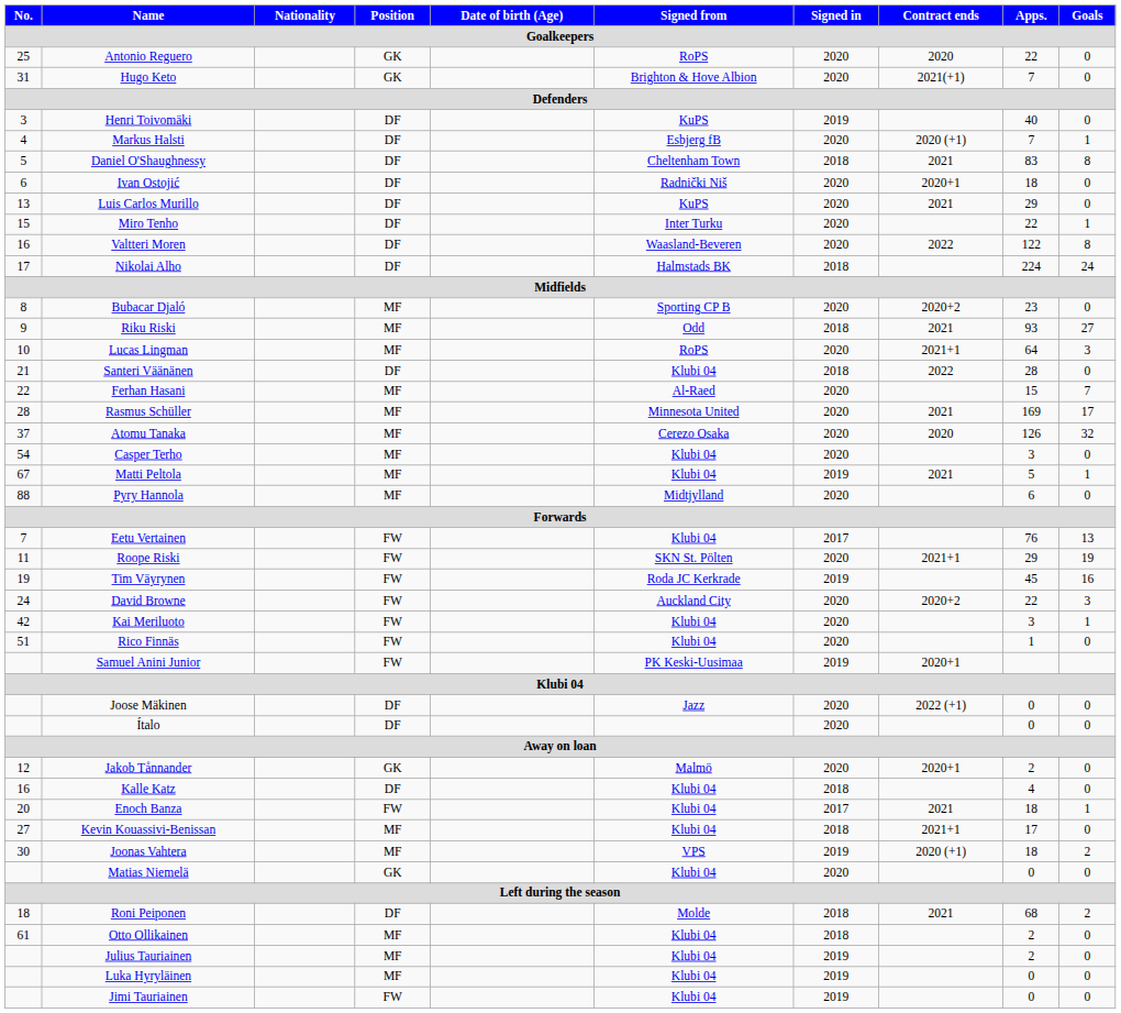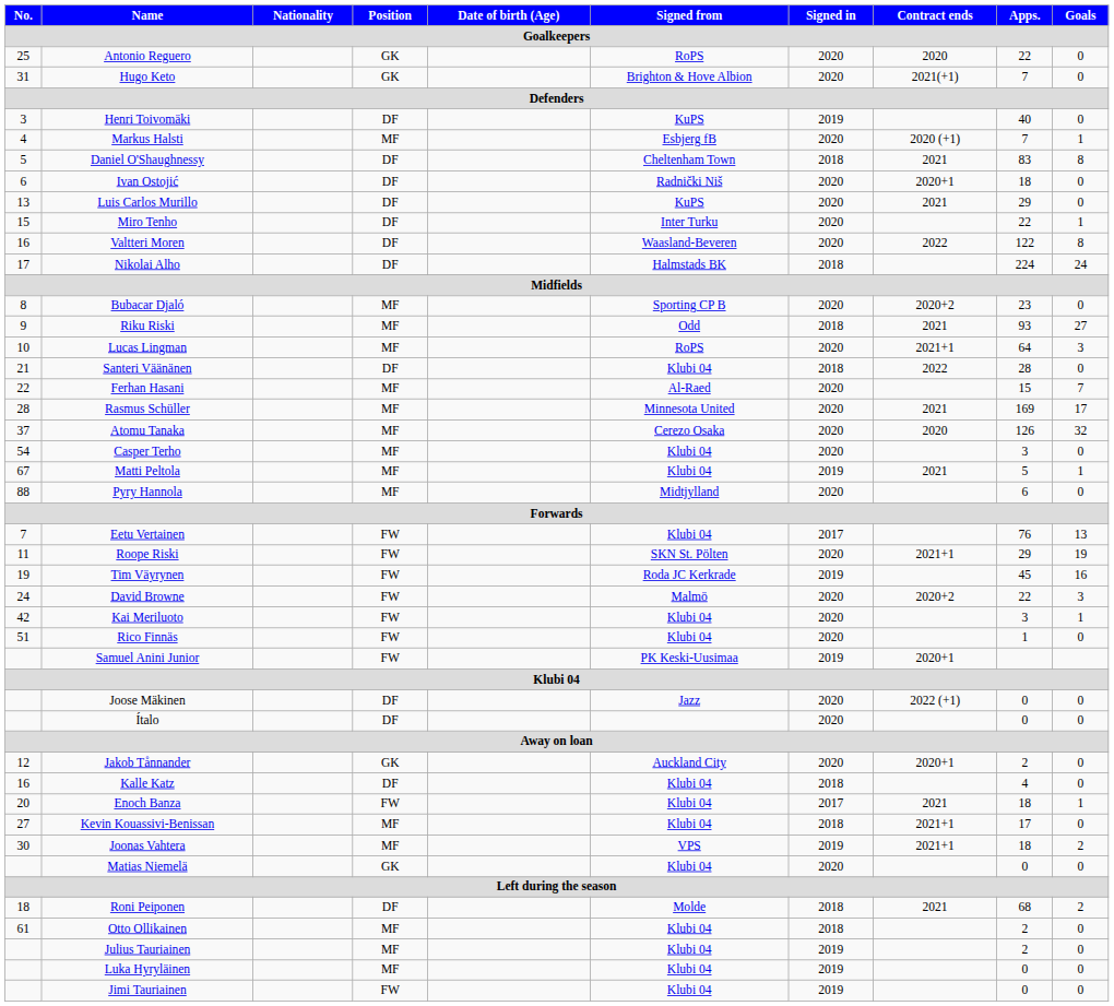 <table class="wikitable"  style="text-align:center; font-size:90%; width:100%;">
 <tr>
 <th style="background:#00f; color:white; text-align:center;">No.</th>
 <th style="background:#00f; color:white; text-align:center;">Name</th>
 <th style="background:#00f; color:white; text-align:center;">Nationality</th>
 <th style="background:#00f; color:white; text-align:center;">Position</th>
 <th style="background:#00f; color:white; text-align:center;">Date of birth (Age)</th>
 <th style="background:#00f; color:white; text-align:center;">Signed from</th>
 <th style="background:#00f; color:white; text-align:center;">Signed in</th>
 <th style="background:#00f; color:white; text-align:center;">Contract ends</th>
 <th style="background:#00f; color:white; text-align:center;">Apps.</th>
 <th style="background:#00f; color:white; text-align:center;">Goals</th>
 </tr>
 <tr>
 <th colspan="11"  style="background:#dcdcdc; text-align:center;">Goalkeepers</th>
 </tr>
 <tr>
 <td>25</td>
 <td><a href='#'>Antonio Reguero</a></td>
 <td></td>
 <td>GK</td>
 <td></td>
 <td><a href='#'>RoPS</a></td>
 <td>2020</td>
 <td>2020</td>
 <td>22</td>
 <td>0</td>
 </tr>
 <tr>
 <td>31</td>
 <td><a href='#'>Hugo Keto</a></td>
 <td></td>
 <td>GK</td>
 <td></td>
 <td><a href='#'>Brighton & Hove Albion</a></td>
 <td>2020</td>
 <td>2021(+1)</td>
 <td>7</td>
 <td>0</td>
 </tr>
 <tr>
 <th colspan="11"  style="background:#dcdcdc; text-align:center;">Defenders</th>
 </tr>
 <tr>
 <td>3</td>
 <td><a href='#'>Henri Toivomäki</a></td>
 <td></td>
 <td>DF</td>
 <td></td>
 <td><a href='#'>KuPS</a></td>
 <td>2019</td>
 <td></td>
 <td>40</td>
 <td>0</td>
 </tr>
 <tr>
 <td>4</td>
 <td><a href='#'>Markus Halsti</a></td>
 <td></td>
-<td>DF</td>
+<td>MF</td>
 <td></td>
 <td><a href='#'>Esbjerg fB</a></td>
 <td>2020</td>
 <td>2020 (+1)</td>
 <td>7</td>
 <td>1</td>
 </tr>
 <tr>
 <td>5</td>
 <td><a href='#'>Daniel O'Shaughnessy</a></td>
 <td></td>
 <td>DF</td>
 <td></td>
 <td><a href='#'>Cheltenham Town</a></td>
 <td>2018</td>
 <td>2021</td>
 <td>83</td>
 <td>8</td>
 </tr>
 <tr>
 <td>6</td>
 <td><a href='#'>Ivan Ostojić</a></td>
 <td></td>
 <td>DF</td>
 <td></td>
 <td><a href='#'>Radnički Niš</a></td>
 <td>2020</td>
 <td>2020+1</td>
 <td>18</td>
 <td>0</td>
 </tr>
 <tr>
 <td>13</td>
 <td><a href='#'>Luis Carlos Murillo</a></td>
 <td></td>
 <td>DF</td>
 <td></td>
 <td><a href='#'>KuPS</a></td>
 <td>2020</td>
 <td>2021</td>
 <td>29</td>
 <td>0</td>
 </tr>
 <tr>
 <td>15</td>
 <td><a href='#'>Miro Tenho</a></td>
 <td></td>
 <td>DF</td>
 <td></td>
 <td><a href='#'>Inter Turku</a></td>
 <td>2020</td>
 <td></td>
 <td>22</td>
 <td>1</td>
 </tr>
 <tr>
 <td>16</td>
 <td><a href='#'>Valtteri Moren</a></td>
 <td></td>
 <td>DF</td>
 <td></td>
 <td><a href='#'>Waasland-Beveren</a></td>
 <td>2020</td>
 <td>2022</td>
 <td>122</td>
 <td>8</td>
 </tr>
 <tr>
 <td>17</td>
 <td><a href='#'>Nikolai Alho</a></td>
 <td></td>
 <td>DF</td>
 <td></td>
 <td><a href='#'>Halmstads BK</a></td>
 <td>2018</td>
 <td></td>
 <td>224</td>
 <td>24</td>
 </tr>
 <tr>
 <th colspan="11"  style="background:#dcdcdc; text-align:center;">Midfields</th>
 </tr>
 <tr>
 <td>8</td>
 <td><a href='#'>Bubacar Djaló</a></td>
 <td></td>
 <td>MF</td>
 <td></td>
 <td><a href='#'>Sporting CP B</a></td>
 <td>2020</td>
 <td>2020+2</td>
 <td>23</td>
 <td>0</td>
 </tr>
 <tr>
 <td>9</td>
 <td><a href='#'>Riku Riski</a></td>
 <td></td>
 <td>MF</td>
 <td></td>
 <td><a href='#'>Odd</a></td>
 <td>2018</td>
 <td>2021</td>
 <td>93</td>
 <td>27</td>
 </tr>
 <tr>
 <td>10</td>
 <td><a href='#'>Lucas Lingman</a></td>
 <td></td>
 <td>MF</td>
 <td></td>
 <td><a href='#'>RoPS</a></td>
 <td>2020</td>
 <td>2021+1</td>
 <td>64</td>
 <td>3</td>
 </tr>
 <tr>
 <td>21</td>
 <td><a href='#'>Santeri Väänänen</a></td>
 <td></td>
 <td>DF</td>
 <td></td>
 <td><a href='#'>Klubi 04</a></td>
 <td>2018</td>
 <td>2022</td>
 <td>28</td>
 <td>0</td>
 </tr>
 <tr>
 <td>22</td>
 <td><a href='#'>Ferhan Hasani</a></td>
 <td></td>
 <td>MF</td>
 <td></td>
 <td><a href='#'>Al-Raed</a></td>
 <td>2020</td>
 <td></td>
 <td>15</td>
 <td>7</td>
 </tr>
 <tr>
 <td>28</td>
 <td><a href='#'>Rasmus Schüller</a></td>
 <td></td>
 <td>MF</td>
 <td></td>
 <td><a href='#'>Minnesota United</a></td>
 <td>2020</td>
 <td>2021</td>
 <td>169</td>
 <td>17</td>
 </tr>
 <tr>
 <td>37</td>
 <td><a href='#'>Atomu Tanaka</a></td>
 <td></td>
 <td>MF</td>
 <td></td>
 <td><a href='#'>Cerezo Osaka</a></td>
 <td>2020</td>
 <td>2020</td>
 <td>126</td>
 <td>32</td>
 </tr>
 <tr>
 <td>54</td>
 <td><a href='#'>Casper Terho</a></td>
 <td></td>
 <td>MF</td>
 <td></td>
 <td><a href='#'>Klubi 04</a></td>
 <td>2020</td>
 <td></td>
 <td>3</td>
 <td>0</td>
 </tr>
 <tr>
 <td>67</td>
 <td><a href='#'>Matti Peltola</a></td>
 <td></td>
 <td>MF</td>
 <td></td>
 <td><a href='#'>Klubi 04</a></td>
 <td>2019</td>
 <td>2021</td>
 <td>5</td>
 <td>1</td>
 </tr>
 <tr>
 <td>88</td>
 <td><a href='#'>Pyry Hannola</a></td>
 <td></td>
 <td>MF</td>
 <td></td>
 <td><a href='#'>Midtjylland</a></td>
 <td>2020</td>
 <td></td>
 <td>6</td>
 <td>0</td>
 </tr>
 <tr>
 <th colspan="11"  style="background:#dcdcdc; text-align:center;">Forwards</th>
 </tr>
 <tr>
 <td>7</td>
 <td><a href='#'>Eetu Vertainen</a></td>
 <td></td>
 <td>FW</td>
 <td></td>
 <td><a href='#'>Klubi 04</a></td>
 <td>2017</td>
 <td></td>
 <td>76</td>
 <td>13</td>
 </tr>
 <tr>
 <td>11</td>
 <td><a href='#'>Roope Riski</a></td>
 <td></td>
 <td>FW</td>
 <td></td>
 <td><a href='#'>SKN St. Pölten</a></td>
 <td>2020</td>
 <td>2021+1</td>
 <td>29</td>
 <td>19</td>
 </tr>
 <tr>
 <td>19</td>
 <td><a href='#'>Tim Väyrynen</a></td>
 <td></td>
 <td>FW</td>
 <td></td>
 <td><a href='#'>Roda JC Kerkrade</a></td>
 <td>2019</td>
 <td></td>
 <td>45</td>
 <td>16</td>
 </tr>
 <tr>
 <td>24</td>
 <td><a href='#'>David Browne</a></td>
 <td></td>
 <td>FW</td>
 <td></td>
-<td><a href='#'>Auckland City</a></td>
+<td><a href='#'>Malmö</a></td>
 <td>2020</td>
 <td>2020+2</td>
 <td>22</td>
 <td>3</td>
 </tr>
 <tr>
 <td>42</td>
 <td><a href='#'>Kai Meriluoto</a></td>
 <td></td>
 <td>FW</td>
 <td></td>
 <td><a href='#'>Klubi 04</a></td>
 <td>2020</td>
 <td></td>
 <td>3</td>
 <td>1</td>
 </tr>
 <tr>
 <td>51</td>
 <td><a href='#'>Rico Finnäs</a></td>
 <td></td>
 <td>FW</td>
 <td></td>
 <td><a href='#'>Klubi 04</a></td>
 <td>2020</td>
 <td></td>
 <td>1</td>
 <td>0</td>
 </tr>
 <tr>
 <td></td>
 <td><a href='#'>Samuel Anini Junior</a></td>
 <td></td>
 <td>FW</td>
 <td></td>
 <td><a href='#'>PK Keski-Uusimaa</a></td>
 <td>2019</td>
 <td>2020+1</td>
 <td></td>
 <td></td>
 </tr>
 <tr>
 <th colspan="11"  style="background:#dcdcdc; text-align:center;">Klubi 04</th>
 </tr>
 <tr>
 <td></td>
 <td>Joose Mäkinen</td>
 <td></td>
 <td>DF</td>
 <td></td>
 <td><a href='#'>Jazz</a></td>
 <td>2020</td>
 <td>2022 (+1)</td>
 <td>0</td>
 <td>0</td>
 </tr>
 <tr>
 <td></td>
 <td>Ítalo</td>
 <td></td>
 <td>DF</td>
 <td></td>
 <td></td>
 <td>2020</td>
 <td></td>
 <td>0</td>
 <td>0</td>
 </tr>
 <tr>
 <th colspan="11"  style="background:#dcdcdc; text-align:center;">Away on loan</th>
 </tr>
 <tr>
 <td>12</td>
 <td><a href='#'>Jakob Tånnander</a></td>
 <td></td>
 <td>GK</td>
 <td></td>
-<td><a href='#'>Malmö</a></td>
+<td><a href='#'>Auckland City</a></td>
 <td>2020</td>
 <td>2020+1</td>
 <td>2</td>
 <td>0</td>
 </tr>
 <tr>
 <td>16</td>
 <td><a href='#'>Kalle Katz</a></td>
 <td></td>
 <td>DF</td>
 <td></td>
 <td><a href='#'>Klubi 04</a></td>
 <td>2018</td>
 <td></td>
 <td>4</td>
 <td>0</td>
 </tr>
 <tr>
 <td>20</td>
 <td><a href='#'>Enoch Banza</a></td>
 <td></td>
 <td>FW</td>
 <td></td>
 <td><a href='#'>Klubi 04</a></td>
 <td>2017</td>
 <td>2021</td>
 <td>18</td>
 <td>1</td>
 </tr>
 <tr>
 <td>27</td>
 <td><a href='#'>Kevin Kouassivi-Benissan</a></td>
 <td></td>
 <td>MF</td>
 <td></td>
 <td><a href='#'>Klubi 04</a></td>
 <td>2018</td>
 <td>2021+1</td>
 <td>17</td>
 <td>0</td>
 </tr>
 <tr>
 <td>30</td>
 <td><a href='#'>Joonas Vahtera</a></td>
 <td></td>
 <td>MF</td>
 <td></td>
 <td><a href='#'>VPS</a></td>
 <td>2019</td>
-<td>2020 (+1)</td>
+<td>2021+1</td>
 <td>18</td>
 <td>2</td>
 </tr>
 <tr>
 <td></td>
 <td><a href='#'>Matias Niemelä</a></td>
 <td></td>
 <td>GK</td>
 <td></td>
 <td><a href='#'>Klubi 04</a></td>
 <td>2020</td>
 <td></td>
 <td>0</td>
 <td>0</td>
 </tr>
 <tr>
 <th colspan="11"  style="background:#dcdcdc; text-align:center;">Left during the season</th>
 </tr>
 <tr>
 <td>18</td>
 <td><a href='#'>Roni Peiponen</a></td>
 <td></td>
 <td>DF</td>
 <td></td>
 <td><a href='#'>Molde</a></td>
 <td>2018</td>
 <td>2021</td>
 <td>68</td>
 <td>2</td>
 </tr>
 <tr>
 <td>61</td>
 <td><a href='#'>Otto Ollikainen</a></td>
 <td></td>
 <td>MF</td>
 <td></td>
 <td><a href='#'>Klubi 04</a></td>
 <td>2018</td>
 <td></td>
 <td>2</td>
 <td>0</td>
 </tr>
 <tr>
 <td></td>
 <td><a href='#'>Julius Tauriainen</a></td>
 <td></td>
 <td>MF</td>
 <td></td>
 <td><a href='#'>Klubi 04</a></td>
 <td>2019</td>
 <td></td>
 <td>2</td>
 <td>0</td>
 </tr>
 <tr>
 <td></td>
 <td><a href='#'>Luka Hyryläinen</a></td>
 <td></td>
 <td>MF</td>
 <td></td>
 <td><a href='#'>Klubi 04</a></td>
 <td>2019</td>
 <td></td>
 <td>0</td>
 <td>0</td>
 </tr>
 <tr>
 <td></td>
 <td><a href='#'>Jimi Tauriainen</a></td>
 <td></td>
 <td>FW</td>
 <td></td>
 <td><a href='#'>Klubi 04</a></td>
 <td>2019</td>
 <td></td>
 <td>0</td>
 <td>0</td>
 </tr>
 </table>
